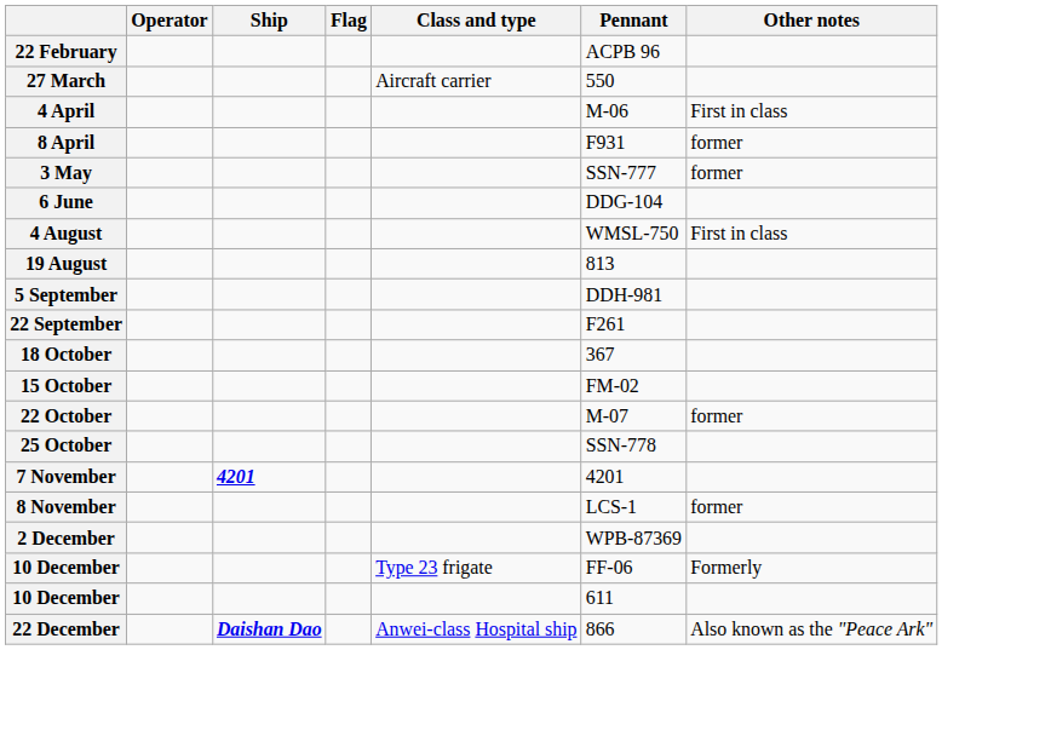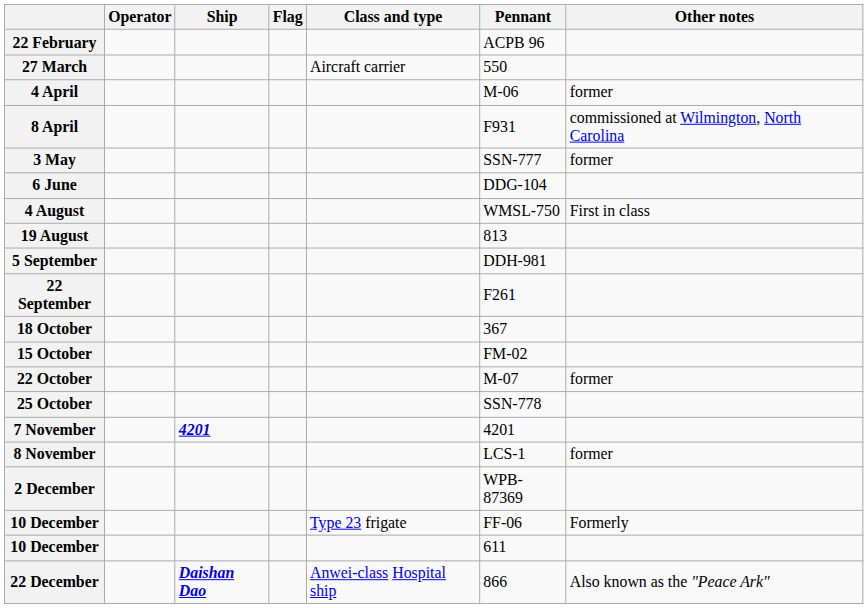 <table Class="wikitable">
 <tr>
 <th></th>
 <th>Operator</th>
 <th>Ship</th>
 <th>Flag</th>
 <th>Class and type</th>
 <th>Pennant</th>
 <th>Other notes</th>
 </tr>
 <tr ---->
 <th>22 February</th>
 <td></td>
 <td><strong></strong></td>
 <td></td>
 <td></td>
 <td>ACPB 96</td>
 <td></td>
 </tr>
 <tr ---->
 <th>27 March</th>
 <td></td>
 <td><strong></strong></td>
 <td></td>
 <td>Aircraft carrier</td>
 <td>550</td>
 </tr>
 <tr ---->
 <th>4 April</th>
 <td></td>
 <td><strong></strong></td>
 <td></td>
 <td></td>
 <td>M-06</td>
-<td>First in class</td>
+<td>former </td>
 </tr>
 <tr ---->
 <th>8 April</th>
 <td></td>
 <td><strong></strong></td>
 <td></td>
 <td></td>
 <td>F931</td>
-<td>former </td>
+<td>commissioned at <a href='#'>Wilmington</a>, <a href='#'>North Carolina</a></td>
 </tr>
 <tr ---->
 <th>3 May</th>
 <td></td>
 <td><strong></strong></td>
 <td></td>
 <td></td>
 <td>SSN-777</td>
 <td>former </td>
 </tr>
 <tr ---->
 <th>6 June</th>
 <td></td>
 <td><strong></strong></td>
 <td></td>
 <td></td>
 <td>DDG-104</td>
 <td></td>
 </tr>
 <tr ---->
 <th>4 August</th>
 <td></td>
 <td><strong></strong></td>
 <td></td>
 <td></td>
 <td>WMSL-750</td>
 <td>First in class</td>
 </tr>
 <tr ---->
 <th>19 August</th>
 <td></td>
 <td><strong></strong></td>
 <td></td>
 <td></td>
 <td>813</td>
 <td></td>
 </tr>
 <tr ---->
 <th>5 September</th>
 <td></td>
 <td><strong></strong></td>
 <td></td>
 <td></td>
 <td>DDH-981</td>
 <td></td>
 </tr>
 <tr ---->
 <th>22 September</th>
 <td></td>
 <td><strong></strong></td>
 <td></td>
 <td></td>
 <td>F261</td>
 <td></td>
 </tr>
 <tr ---->
 <th>18 October</th>
 <td></td>
 <td><strong></strong></td>
 <td></td>
 <td></td>
 <td>367</td>
 <td></td>
 </tr>
 <tr ---->
 <th>15 October</th>
 <td></td>
 <td><strong></strong></td>
 <td></td>
 <td></td>
 <td>FM-02</td>
 <td></td>
 </tr>
 <tr ---->
 <th>22 October</th>
 <td></td>
 <td><strong></strong></td>
 <td></td>
 <td></td>
 <td>M-07</td>
 <td>former </td>
 </tr>
 <tr ---->
 <th>25 October</th>
 <td></td>
 <td><strong></strong></td>
 <td></td>
 <td></td>
 <td>SSN-778</td>
 <td></td>
 </tr>
 <tr ---->
 <th>7 November</th>
 <td></td>
 <td><a href='#'><strong><em>4201</em></strong></a></td>
 <td></td>
 <td></td>
 <td>4201</td>
 <td></td>
 </tr>
 <tr ---->
 <th>8 November</th>
 <td></td>
 <td><strong></strong></td>
 <td></td>
 <td></td>
 <td>LCS-1</td>
 <td>former </td>
 </tr>
 <tr ---->
 <th>2 December</th>
 <td></td>
 <td><strong></strong></td>
 <td></td>
 <td></td>
 <td>WPB-87369</td>
 <td></td>
 </tr>
 <tr ---->
 <th>10 December</th>
 <td></td>
 <td><strong></strong></td>
 <td></td>
 <td><a href='#'>Type 23</a> frigate</td>
 <td>FF-06</td>
 <td>Formerly </td>
 </tr>
 <tr ---->
 <th>10 December</th>
 <td></td>
 <td><strong></strong></td>
 <td></td>
 <td></td>
 <td>611</td>
 <td></td>
 </tr>
 <tr ---->
 <th>22 December</th>
 <td></td>
 <td><strong><em><a href='#'>Daishan Dao</a></em></strong></td>
 <td></td>
 <td><a href='#'>Anwei-class</a> <a href='#'>Hospital ship</a></td>
 <td>866</td>
 <td>Also known as the <em>"Peace Ark"</em></td>
 </tr>
 </table>
